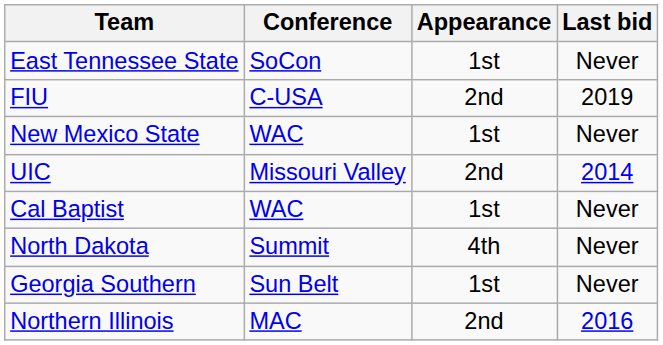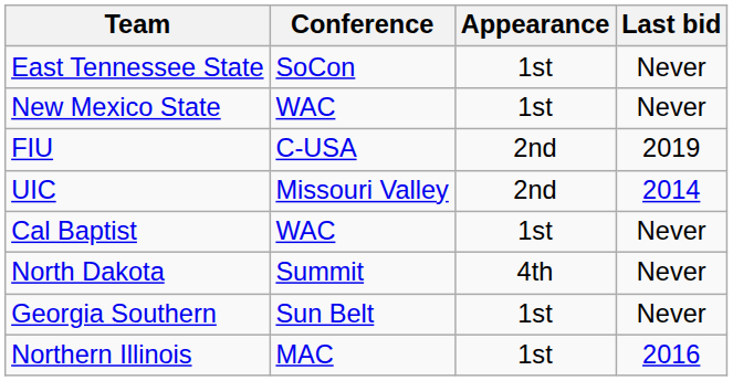 <table class="wikitable sortable" style="text-align:center">
 <tr>
 <th>Team</th>
 <th>Conference</th>
 <th>Appearance</th>
 <th>Last bid</th>
 </tr>
 <tr>
 <td align=left><a href='#'>East Tennessee State</a></td>
 <td align=left><a href='#'>SoCon</a></td>
 <td>1st</td>
 <td>Never</td>
 </tr>
 <tr>
+<td align=left><a href='#'>New Mexico State</a></td>
+<td align=left><a href='#'>WAC</a></td>
+<td>1st</td>
+<td>Never</td>
+</tr>
+<tr>
 <td align=left><a href='#'>FIU</a></td>
 <td align=left><a href='#'>C-USA</a></td>
 <td>2nd</td>
 <td>2019</td>
-</tr>
-<tr>
-<td align=left><a href='#'>New Mexico State</a></td>
-<td align=left><a href='#'>WAC</a></td>
-<td>1st</td>
-<td>Never</td>
 </tr>
 <tr>
 <td align=left><a href='#'>UIC</a></td>
 <td align=left><a href='#'>Missouri Valley</a></td>
 <td>2nd</td>
 <td><a href='#'>2014</a></td>
 </tr>
 <tr>
 <td align=left><a href='#'>Cal Baptist</a></td>
 <td align=left><a href='#'>WAC</a></td>
 <td>1st</td>
 <td>Never</td>
 </tr>
 <tr>
 <td align=left><a href='#'>North Dakota</a></td>
 <td align=left><a href='#'>Summit</a></td>
 <td>4th</td>
 <td>Never</td>
 </tr>
 <tr>
 <td align=left><a href='#'>Georgia Southern</a></td>
 <td align=left><a href='#'>Sun Belt</a></td>
 <td>1st</td>
 <td>Never</td>
 </tr>
 <tr>
 <td align=left><a href='#'>Northern Illinois</a></td>
 <td align=left><a href='#'>MAC</a></td>
-<td>2nd</td>
+<td>1st</td>
 <td><a href='#'>2016</a></td>
 </tr>
 </table>
